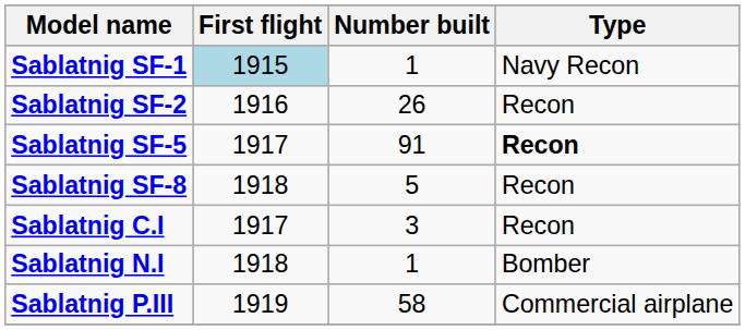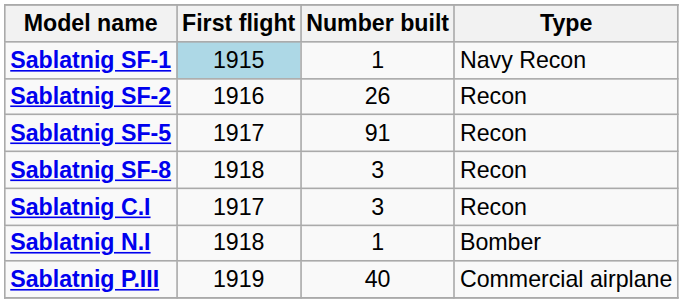 <table class="wikitable" align=center style="font-size:90%;">
 <tr>
 </tr>
 <tr style="background:#efefef;">
 <th>Model name</th>
 <th>First flight</th>
 <th>Number built</th>
 <th>Type</th>
 </tr>
 <tr>
 <td align=left><strong><a href='#'>Sablatnig SF-1</a></strong></td>
 <td align=center style="background: lightblue;">1915</td>
 <td align=center>1</td>
 <td align=left>Navy Recon</td>
 </tr>
 <tr>
 <td align=left><strong><a href='#'>Sablatnig SF-2</a></strong></td>
 <td align=center>1916</td>
 <td align=center>26</td>
 <td align=left>Recon</td>
 </tr>
 <tr>
 <td align=left><strong><a href='#'>Sablatnig SF-5</a></strong></td>
 <td align=center>1917</td>
 <td align=center>91</td>
-<td align=left><strong>Recon</strong></td>
+<td align=left>Recon</td>
 </tr>
 <tr>
 <td align=left><strong><a href='#'>Sablatnig SF-8</a></strong></td>
 <td align=center>1918</td>
-<td align=center>5</td>
+<td align=center>3</td>
 <td align=left>Recon</td>
 </tr>
 <tr>
 <td align=left><strong><a href='#'>Sablatnig C.I</a></strong></td>
 <td align=center>1917</td>
 <td align=center>3</td>
 <td align=left>Recon</td>
 </tr>
 <tr>
 <td align=left><strong><a href='#'>Sablatnig N.I</a></strong></td>
 <td align=center>1918</td>
 <td align=center>1</td>
 <td align=left>Bomber</td>
 </tr>
 <tr>
 <td align=left><strong><a href='#'>Sablatnig P.III</a></strong></td>
 <td align=center>1919</td>
-<td align=center>58</td>
+<td align=center>40</td>
 <td align=left>Commercial airplane</td>
 </tr>
 <tr>
 </tr>
 </table>
